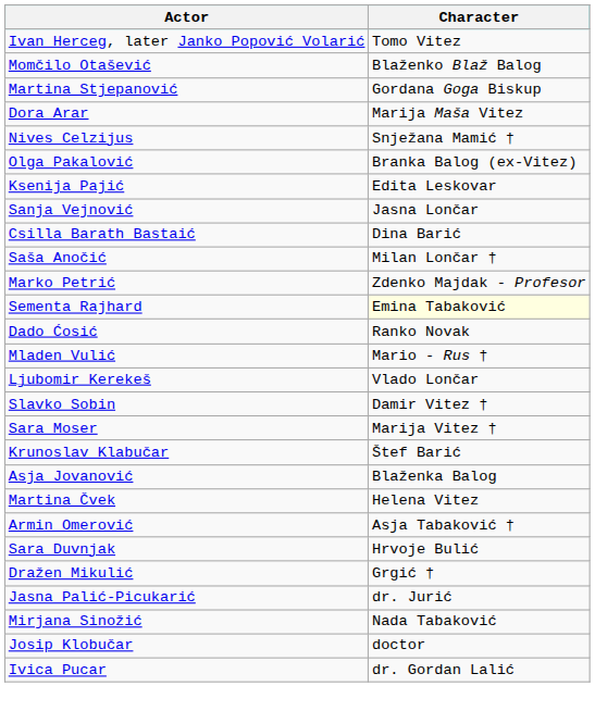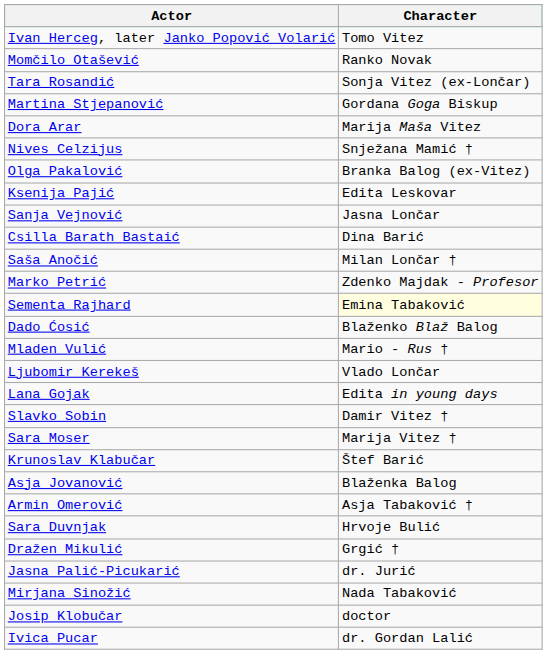 <table class="wikitable sortable">
 <tr bgcolor=“#CCCCCC”>
 <th>Actor</th>
 <th>Character</th>
 </tr>
 <tr>
 <td><a href='#'>Ivan Herceg</a>, later <a href='#'>Janko Popović Volarić</a></td>
 <td>Tomo Vitez</td>
 </tr>
 <tr>
 <td><a href='#'>Momčilo Otašević</a></td>
-<td>Blaženko <em>Blaž</em> Balog</td>
+<td>Ranko Novak</td>
+</tr>
+<tr>
+<td><a href='#'>Tara Rosandić</a></td>
+<td>Sonja Vitez (ex-Lončar)</td>
 </tr>
 <tr>
 <td><a href='#'>Martina Stjepanović</a></td>
 <td>Gordana <em>Goga</em> Biskup</td>
 </tr>
 <tr>
 <td><a href='#'>Dora Arar</a></td>
 <td>Marija <em>Maša</em> Vitez</td>
 </tr>
 <tr>
 <td><a href='#'>Nives Celzijus</a></td>
 <td>Snježana Mamić †</td>
 </tr>
 <tr>
 <td><a href='#'>Olga Pakalović</a></td>
 <td>Branka Balog (ex-Vitez)</td>
 </tr>
 <tr>
 <td><a href='#'>Ksenija Pajić</a></td>
 <td>Edita Leskovar</td>
 </tr>
 <tr>
 <td><a href='#'>Sanja Vejnović</a></td>
 <td>Jasna Lončar</td>
 </tr>
 <tr>
 <td><a href='#'>Csilla Barath Bastaić</a></td>
 <td>Dina Barić</td>
 </tr>
 <tr>
 <td><a href='#'>Saša Anočić</a></td>
 <td>Milan Lončar †</td>
 </tr>
 <tr>
 <td><a href='#'>Marko Petrić</a></td>
 <td>Zdenko Majdak - <em>Profesor</em></td>
 </tr>
 <tr>
 <td><a href='#'>Sementa Rajhard</a></td>
 <td style="background: lightyellow;">Emina Tabaković</td>
 </tr>
 <tr>
 <td><a href='#'>Dado Ćosić</a></td>
-<td>Ranko Novak</td>
+<td>Blaženko <em>Blaž</em> Balog</td>
 </tr>
 <tr>
 <td><a href='#'>Mladen Vulić</a></td>
 <td>Mario - <em>Rus</em> †</td>
 </tr>
 <tr>
 <td><a href='#'>Ljubomir Kerekeš</a></td>
 <td>Vlado Lončar</td>
+</tr>
+<tr>
+<td><a href='#'>Lana Gojak</a></td>
+<td>Edita <em>in young days</em></td>
 </tr>
 <tr>
 <td><a href='#'>Slavko Sobin</a></td>
 <td>Damir Vitez †</td>
 </tr>
 <tr>
 <td><a href='#'>Sara Moser</a></td>
 <td>Marija Vitez †</td>
 </tr>
 <tr>
 <td><a href='#'>Krunoslav Klabučar</a></td>
 <td>Štef Barić</td>
 </tr>
 <tr>
 <td><a href='#'>Asja Jovanović</a></td>
 <td>Blaženka Balog</td>
-</tr>
-<tr>
-<td><a href='#'>Martina Čvek</a></td>
-<td>Helena Vitez</td>
 </tr>
 <tr>
 <td><a href='#'>Armin Omerović</a></td>
 <td>Asja Tabaković †</td>
 </tr>
 <tr>
 <td><a href='#'>Sara Duvnjak</a></td>
 <td>Hrvoje Bulić</td>
 </tr>
 <tr>
 <td><a href='#'>Dražen Mikulić</a></td>
 <td>Grgić †</td>
 </tr>
 <tr>
 <td><a href='#'>Jasna Palić-Picukarić</a></td>
 <td>dr. Jurić</td>
 </tr>
 <tr>
 <td><a href='#'>Mirjana Sinožić</a></td>
 <td>Nada Tabaković</td>
 </tr>
 <tr>
 <td><a href='#'>Josip Klobučar</a></td>
 <td>doctor</td>
 </tr>
 <tr>
 <td><a href='#'>Ivica Pucar</a></td>
 <td>dr. Gordan Lalić</td>
 </tr>
 </table>
